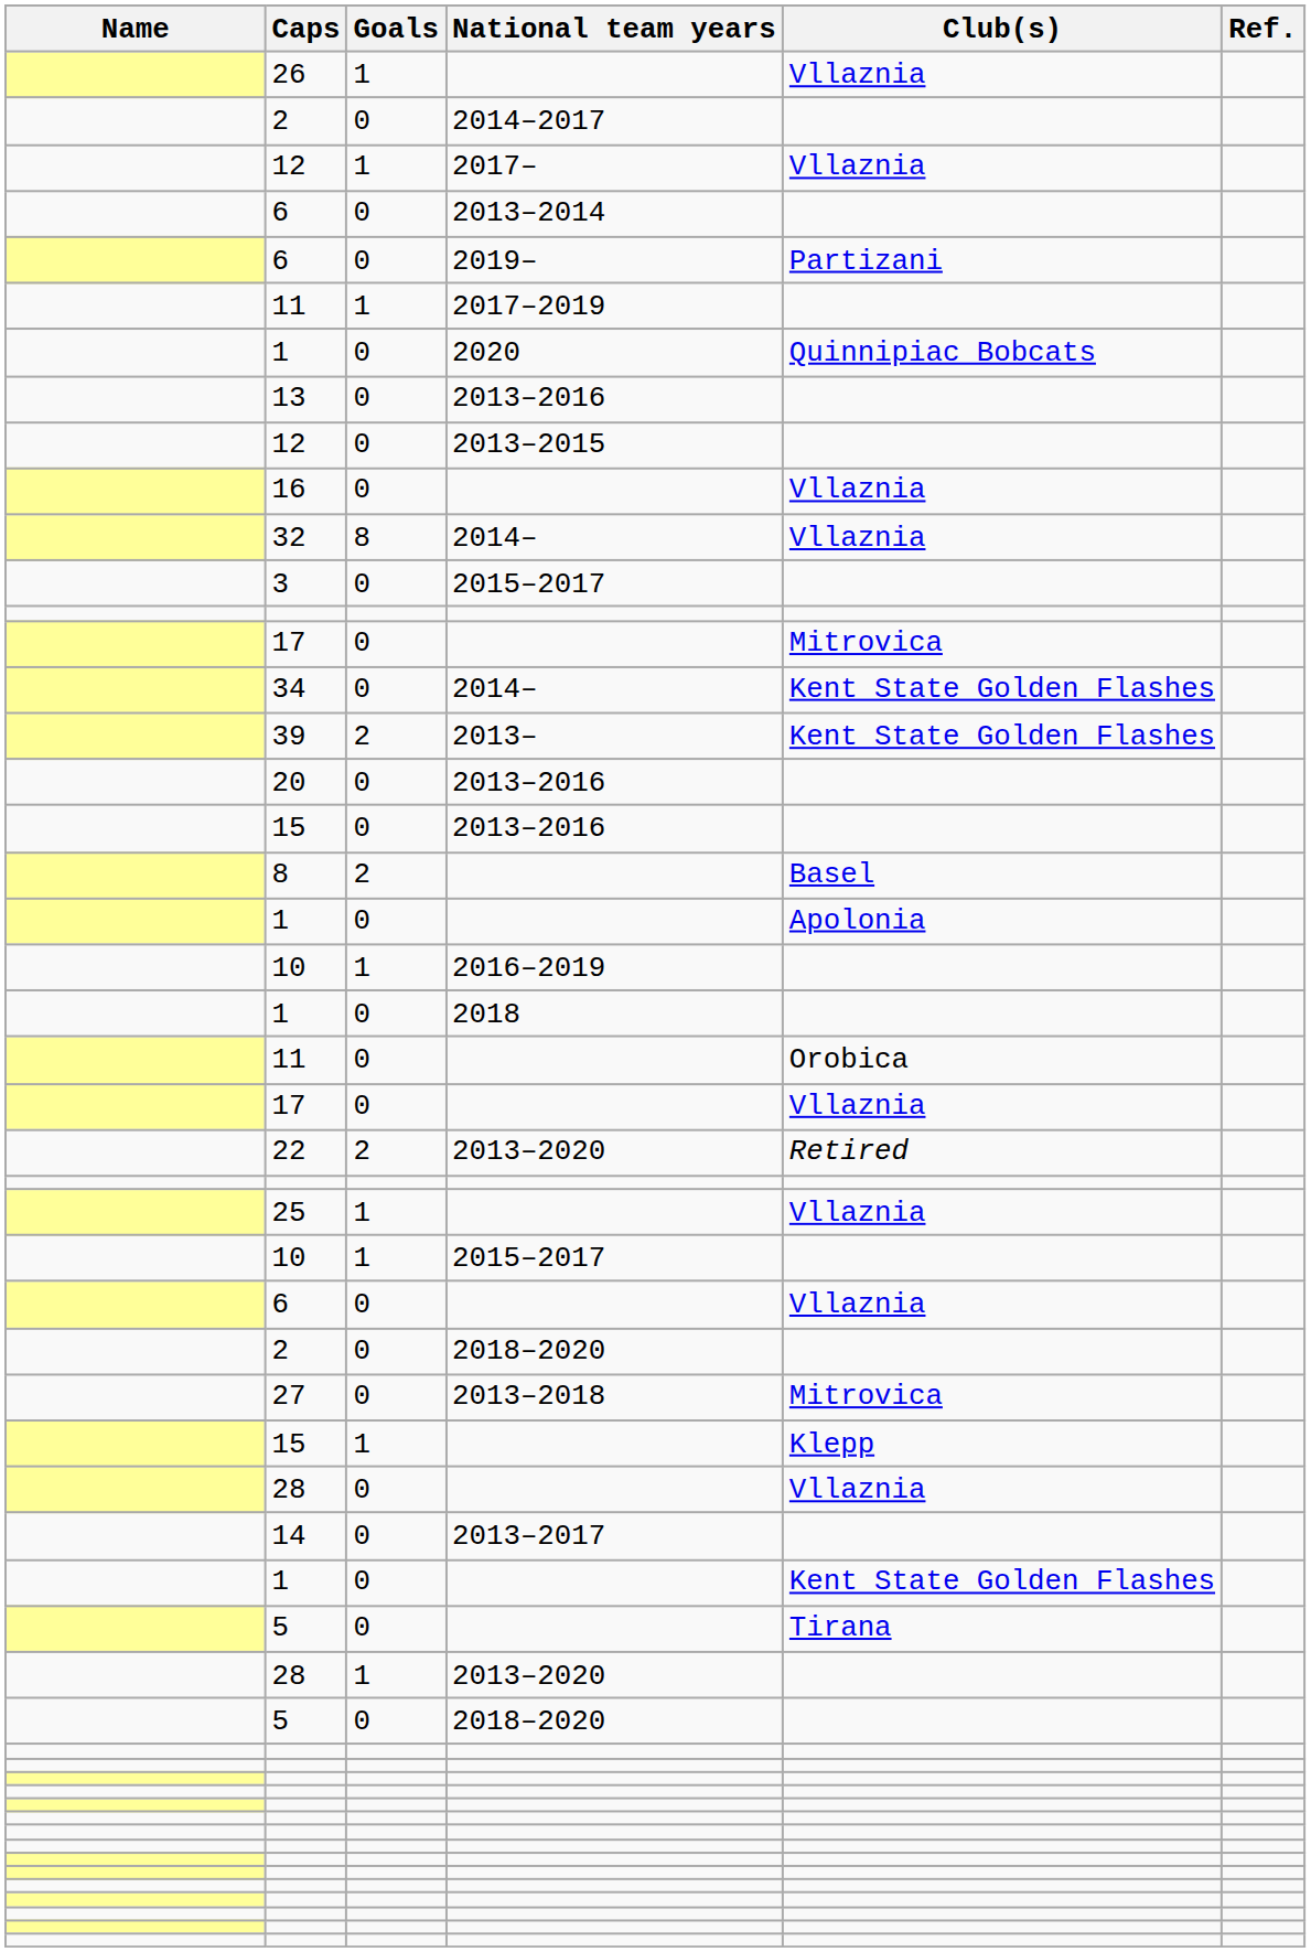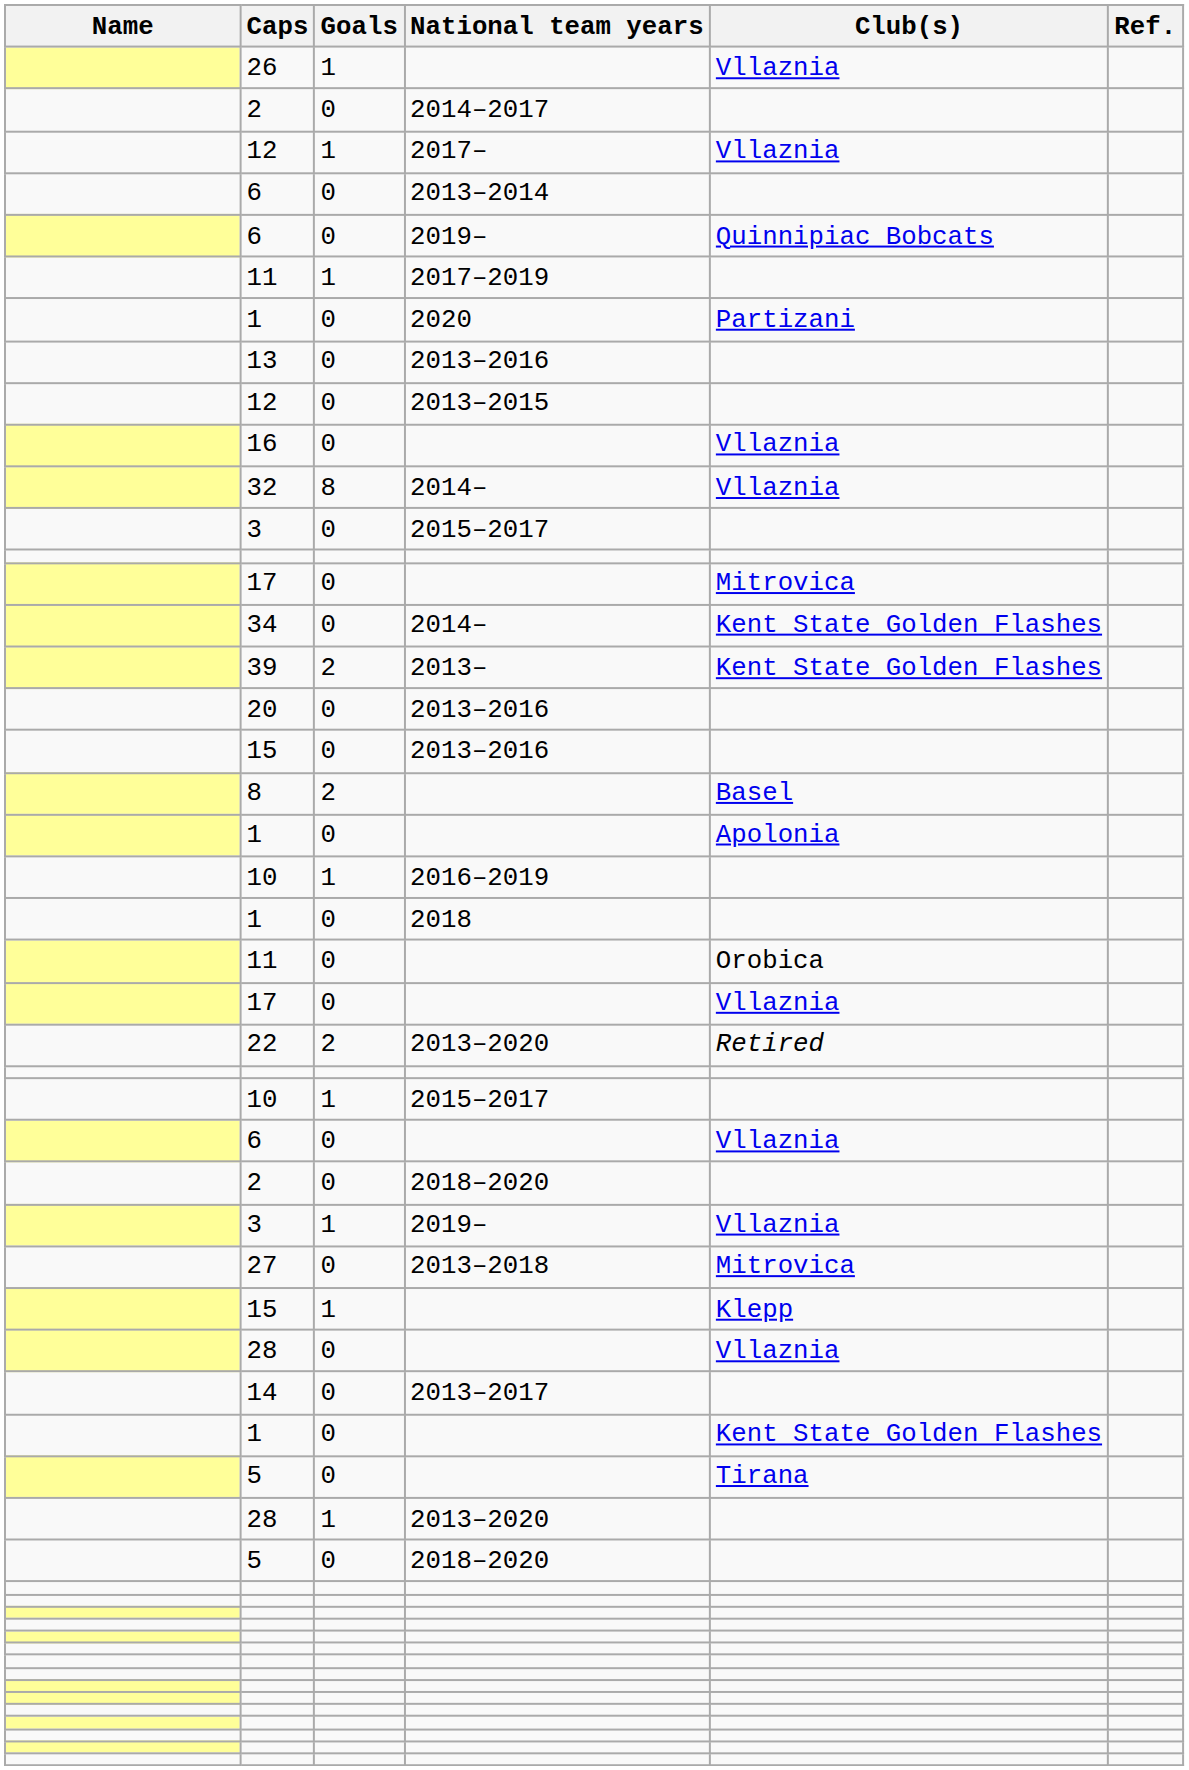 <table class="wikitable sortable">
 <tr>
 <th width="20%">Name</th>
 <th>Caps</th>
 <th>Goals</th>
 <th>National team years</th>
 <th>Club(s)</th>
 <th>Ref.</th>
 </tr>
 <tr>
 <td scope="row" style="background-color:#FFFF99" align="left"><strong></strong></td>
 <td>26</td>
 <td>1</td>
 <td></td>
 <td> <a href='#'>Vllaznia</a></td>
 <td></td>
 </tr>
 <tr>
 <td></td>
 <td>2</td>
 <td>0</td>
 <td>2014–2017</td>
 <td></td>
 <td></td>
 </tr>
 <tr>
 <td></td>
 <td>12</td>
 <td>1</td>
 <td>2017–</td>
 <td> <a href='#'>Vllaznia</a></td>
 <td></td>
 </tr>
 <tr>
 <td></td>
 <td>6</td>
 <td>0</td>
 <td>2013–2014</td>
 <td></td>
 <td></td>
 </tr>
 <tr>
 <td scope="row" style="background-color:#FFFF99" align="left"><strong></strong></td>
 <td>6</td>
 <td>0</td>
 <td>2019–</td>
-<td> <a href='#'>Partizani</a></td>
+<td> <a href='#'>Quinnipiac Bobcats</a></td>
 <td></td>
 </tr>
 <tr>
 <td></td>
 <td>11</td>
 <td>1</td>
 <td>2017–2019</td>
 <td></td>
 <td></td>
 </tr>
 <tr>
 <td></td>
 <td>1</td>
 <td>0</td>
 <td>2020</td>
-<td> <a href='#'>Quinnipiac Bobcats</a></td>
+<td> <a href='#'>Partizani</a></td>
 <td></td>
 </tr>
 <tr>
 <td></td>
 <td>13</td>
 <td>0</td>
 <td>2013–2016</td>
 <td></td>
 <td></td>
 </tr>
 <tr>
 <td></td>
 <td>12</td>
 <td>0</td>
 <td>2013–2015</td>
 <td></td>
 <td></td>
 </tr>
 <tr>
 <td scope="row" style="background-color:#FFFF99" align="left"><strong></strong></td>
 <td>16</td>
 <td>0</td>
 <td></td>
 <td> <a href='#'>Vllaznia</a></td>
 <td></td>
 </tr>
 <tr>
 <td scope="row" style="background-color:#FFFF99" align="left"><strong></strong></td>
 <td>32</td>
 <td>8</td>
 <td>2014–</td>
 <td> <a href='#'>Vllaznia</a></td>
 <td></td>
 </tr>
 <tr>
 <td></td>
 <td>3</td>
 <td>0</td>
 <td>2015–2017</td>
 <td></td>
 <td></td>
 </tr>
 <tr>
 <td></td>
 <td></td>
 <td></td>
 <td></td>
 <td></td>
 <td></td>
 </tr>
 <tr>
 <td scope="row" style="background-color:#FFFF99" align="left"><strong></strong></td>
 <td>17</td>
 <td>0</td>
 <td></td>
 <td> <a href='#'>Mitrovica</a></td>
 <td></td>
 </tr>
 <tr>
 <td scope="row" style="background-color:#FFFF99" align="left"><strong></strong></td>
 <td>34</td>
 <td>0</td>
 <td>2014–</td>
 <td> <a href='#'>Kent State Golden Flashes</a></td>
 <td></td>
 </tr>
 <tr>
 <td scope="row" style="background-color:#FFFF99" align="left"><strong></strong></td>
 <td>39</td>
 <td>2</td>
 <td>2013–</td>
 <td> <a href='#'>Kent State Golden Flashes</a></td>
 <td></td>
 </tr>
 <tr>
 <td></td>
 <td>20</td>
 <td>0</td>
 <td>2013–2016</td>
 <td></td>
 <td></td>
 </tr>
 <tr>
 <td></td>
 <td>15</td>
 <td>0</td>
 <td>2013–2016</td>
 <td></td>
 <td></td>
 </tr>
 <tr>
 <td scope="row" style="background-color:#FFFF99" align="left"><strong></strong></td>
 <td>8</td>
 <td>2</td>
 <td></td>
 <td> <a href='#'>Basel</a></td>
 <td></td>
 </tr>
 <tr>
 <td scope="row" style="background-color:#FFFF99" align="left"><strong></strong></td>
 <td>1</td>
 <td>0</td>
 <td></td>
 <td> <a href='#'>Apolonia</a></td>
 <td></td>
 </tr>
 <tr>
 <td></td>
 <td>10</td>
 <td>1</td>
 <td>2016–2019</td>
 <td></td>
 <td></td>
 </tr>
 <tr>
 <td></td>
 <td>1</td>
 <td>0</td>
 <td>2018</td>
 <td></td>
 <td></td>
 </tr>
 <tr>
 <td scope="row" style="background-color:#FFFF99" align="left"><strong></strong></td>
 <td>11</td>
 <td>0</td>
 <td></td>
 <td> Orobica</td>
 <td></td>
 </tr>
 <tr>
 <td scope="row" style="background-color:#FFFF99" align="left"><strong></strong></td>
 <td>17</td>
 <td>0</td>
 <td></td>
 <td> <a href='#'>Vllaznia</a></td>
 <td></td>
 </tr>
 <tr>
 <td></td>
 <td>22</td>
 <td>2</td>
 <td>2013–2020</td>
 <td><em>Retired</em></td>
 <td></td>
 </tr>
 <tr>
 <td></td>
 <td></td>
 <td></td>
 <td></td>
 <td></td>
 <td></td>
 </tr>
 <tr>
-<td scope="row" style="background-color:#FFFF99" align="left"><strong></strong></td>
-<td>25</td>
-<td>1</td>
-<td></td>
-<td> <a href='#'>Vllaznia</a></td>
-<td></td>
-</tr>
-<tr>
 <td></td>
 <td>10</td>
 <td>1</td>
 <td>2015–2017</td>
 <td></td>
 <td></td>
 </tr>
 <tr>
 <td scope="row" style="background-color:#FFFF99" align="left"><strong></strong></td>
 <td>6</td>
 <td>0</td>
 <td></td>
 <td> <a href='#'>Vllaznia</a></td>
 <td></td>
 </tr>
 <tr>
 <td></td>
 <td>2</td>
 <td>0</td>
 <td>2018–2020</td>
 <td></td>
+<td></td>
+</tr>
+<tr>
+<td scope="row" style="background-color:#FFFF99" align="left"><strong></strong></td>
+<td>3</td>
+<td>1</td>
+<td>2019–</td>
+<td> <a href='#'>Vllaznia</a></td>
 <td></td>
 </tr>
 <tr>
 <td></td>
 <td>27</td>
 <td>0</td>
 <td>2013–2018</td>
 <td> <a href='#'>Mitrovica</a></td>
 <td></td>
 </tr>
 <tr>
 <td scope="row" style="background-color:#FFFF99" align="left"><strong></strong></td>
 <td>15</td>
 <td>1</td>
 <td></td>
 <td> <a href='#'>Klepp</a></td>
 <td></td>
 </tr>
 <tr>
 <td scope="row" style="background-color:#FFFF99" align="left"><strong></strong></td>
 <td>28</td>
 <td>0</td>
 <td></td>
 <td> <a href='#'>Vllaznia</a></td>
 <td></td>
 </tr>
 <tr>
 <td></td>
 <td>14</td>
 <td>0</td>
 <td>2013–2017</td>
 <td></td>
 <td></td>
 </tr>
 <tr>
 <td></td>
 <td>1</td>
 <td>0</td>
 <td></td>
 <td> <a href='#'>Kent State Golden Flashes</a></td>
 <td></td>
 </tr>
 <tr>
 <td scope="row" style="background-color:#FFFF99" align="left"><strong></strong></td>
 <td>5</td>
 <td>0</td>
 <td></td>
 <td> <a href='#'>Tirana</a></td>
 <td></td>
 </tr>
 <tr>
 <td></td>
 <td>28</td>
 <td>1</td>
 <td>2013–2020</td>
 <td></td>
 <td></td>
 </tr>
 <tr>
 <td></td>
 <td>5</td>
 <td>0</td>
 <td>2018–2020</td>
 <td></td>
 <td></td>
 </tr>
 <tr>
 <td></td>
 <td></td>
 <td></td>
 <td></td>
 <td></td>
 <td></td>
 </tr>
 <tr>
 <td></td>
 <td></td>
 <td></td>
 <td></td>
 <td></td>
 <td></td>
 </tr>
 <tr>
 <td scope="row" style="background-color:#FFFF99" align="left"><strong></strong></td>
 <td></td>
 <td></td>
 <td></td>
 <td></td>
 <td></td>
 </tr>
 <tr>
 <td></td>
 <td></td>
 <td></td>
 <td></td>
 <td></td>
 <td></td>
 </tr>
 <tr>
 <td scope="row" style="background-color:#FFFF99" align="left"><strong></strong></td>
 <td></td>
 <td></td>
 <td></td>
 <td></td>
 <td></td>
 </tr>
 <tr>
 <td></td>
 <td></td>
 <td></td>
 <td></td>
 <td></td>
 <td></td>
 </tr>
 <tr>
 <td></td>
 <td></td>
 <td></td>
 <td></td>
 <td></td>
 <td></td>
 </tr>
 <tr>
 <td></td>
 <td></td>
 <td></td>
 <td></td>
 <td></td>
 <td></td>
 </tr>
 <tr>
 <td scope="row" style="background-color:#FFFF99" align="left"><strong></strong></td>
 <td></td>
 <td></td>
 <td></td>
 <td></td>
 <td></td>
 </tr>
 <tr>
 <td scope="row" style="background-color:#FFFF99" align="left"><strong></strong></td>
 <td></td>
 <td></td>
 <td></td>
 <td></td>
 <td></td>
 </tr>
 <tr>
 <td></td>
 <td></td>
 <td></td>
 <td></td>
 <td></td>
 <td></td>
 </tr>
 <tr>
 <td scope="row" style="background-color:#FFFF99" align="left"><strong></strong></td>
 <td></td>
 <td></td>
 <td></td>
 <td></td>
 <td></td>
 </tr>
 <tr>
 <td></td>
 <td></td>
 <td></td>
 <td></td>
 <td></td>
 <td></td>
 </tr>
 <tr>
 <td scope="row" style="background-color:#FFFF99" align="left"><strong></strong></td>
 <td></td>
 <td></td>
 <td></td>
 <td></td>
 <td></td>
 </tr>
 <tr>
 <td></td>
 <td></td>
 <td></td>
 <td></td>
 <td></td>
 <td></td>
 </tr>
 </table>
